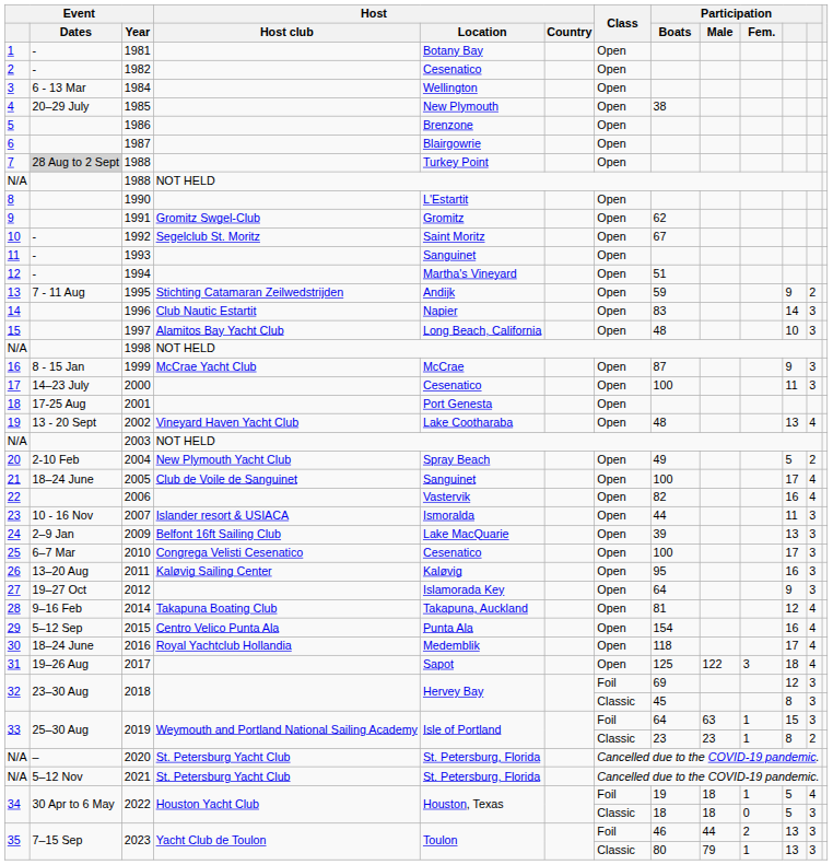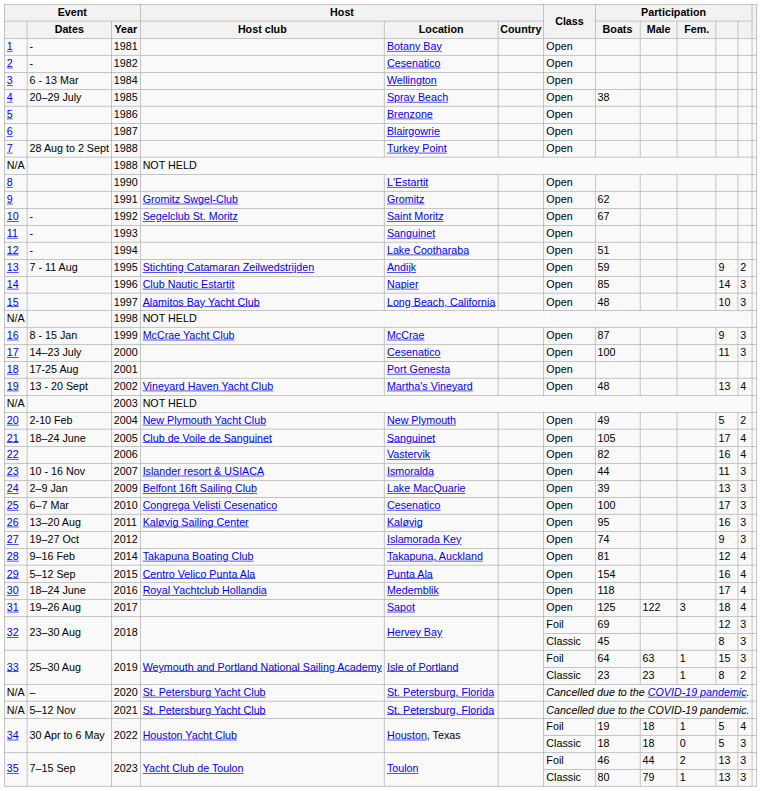 <table class="wikitable sortable">
 <tr>
 <th colspan=3>Event</th>
 <th colspan=3>Host</th>
 <th rowspan=2>Class</th>
 <th colspan=5>Participation</th>
 <th rowspan=2></th>
 </tr>
 <tr>
 <th></th>
 <th>Dates</th>
 <th>Year</th>
 <th>Host club</th>
 <th>Location</th>
 <th>Country</th>
 <th>Boats</th>
 <th>Male</th>
 <th>Fem.</th>
 <th></th>
 <th></th>
 </tr>
 <tr>
 <td><a href='#'>1</a></td>
 <td>-</td>
 <td>1981</td>
 <td></td>
 <td><a href='#'>Botany Bay</a></td>
 <td></td>
 <td>Open</td>
 <td></td>
 <td></td>
 <td></td>
 <td></td>
 <td></td>
 <td></td>
 </tr>
 <tr>
 <td><a href='#'>2</a></td>
 <td>-</td>
 <td>1982</td>
 <td></td>
 <td><a href='#'>Cesenatico</a></td>
 <td></td>
 <td>Open</td>
 <td></td>
 <td></td>
 <td></td>
 <td></td>
 <td></td>
 <td></td>
 </tr>
 <tr>
 <td><a href='#'>3</a></td>
 <td>6 - 13 Mar</td>
 <td>1984</td>
 <td></td>
 <td><a href='#'>Wellington</a></td>
 <td></td>
 <td>Open</td>
 <td></td>
 <td></td>
 <td></td>
 <td></td>
 <td></td>
 <td></td>
 </tr>
 <tr>
 <td><a href='#'>4</a></td>
 <td>20–29 July</td>
 <td>1985</td>
 <td></td>
-<td><a href='#'>New Plymouth</a></td>
+<td><a href='#'>Spray Beach</a></td>
 <td></td>
 <td>Open</td>
 <td>38</td>
 <td></td>
 <td></td>
 <td></td>
 <td></td>
 <td></td>
 </tr>
 <tr>
 <td><a href='#'>5</a></td>
 <td></td>
 <td>1986</td>
 <td></td>
 <td><a href='#'>Brenzone</a></td>
 <td></td>
 <td>Open</td>
 <td></td>
 <td></td>
 <td></td>
 <td></td>
 <td></td>
 <td></td>
 </tr>
 <tr>
 <td><a href='#'>6</a></td>
 <td></td>
 <td>1987</td>
 <td></td>
 <td><a href='#'>Blairgowrie</a></td>
 <td></td>
 <td>Open</td>
 <td></td>
 <td></td>
 <td></td>
 <td></td>
 <td></td>
 <td></td>
 </tr>
 <tr>
 <td><a href='#'>7</a></td>
-<td style="background: lightgrey;">28 Aug to 2 Sept</td>
+<td>28 Aug to 2 Sept</td>
 <td>1988</td>
 <td></td>
 <td><a href='#'>Turkey Point</a></td>
 <td></td>
 <td>Open</td>
 <td></td>
 <td></td>
 <td></td>
 <td></td>
 <td></td>
 <td></td>
 </tr>
 <tr>
 <td>N/A</td>
 <td></td>
 <td>1988</td>
 <td Colspan=9>NOT HELD</td>
 </tr>
 <tr>
 <td><a href='#'>8</a></td>
 <td></td>
 <td>1990</td>
 <td></td>
 <td><a href='#'>L'Estartit</a></td>
 <td></td>
 <td>Open</td>
 <td></td>
 <td></td>
 <td></td>
 <td></td>
 <td></td>
 <td></td>
 </tr>
 <tr>
 <td><a href='#'>9</a></td>
 <td></td>
 <td>1991</td>
 <td><a href='#'>Gromitz Swgel-Club</a></td>
 <td><a href='#'>Gromitz</a></td>
 <td></td>
 <td>Open</td>
 <td>62</td>
 <td></td>
 <td></td>
 <td></td>
 <td></td>
 <td></td>
 </tr>
 <tr>
 <td><a href='#'>10</a></td>
 <td>-</td>
 <td>1992</td>
 <td><a href='#'>Segelclub St. Moritz</a></td>
 <td><a href='#'>Saint Moritz</a></td>
 <td></td>
 <td>Open</td>
 <td>67</td>
 <td></td>
 <td></td>
 <td></td>
 <td></td>
 <td></td>
 </tr>
 <tr>
 <td><a href='#'>11</a></td>
 <td>-</td>
 <td>1993</td>
 <td></td>
 <td><a href='#'>Sanguinet</a></td>
 <td></td>
 <td>Open</td>
 <td></td>
 <td></td>
 <td></td>
 <td></td>
 <td></td>
 <td></td>
 </tr>
 <tr>
 <td><a href='#'>12</a></td>
 <td>-</td>
 <td>1994</td>
 <td></td>
-<td><a href='#'>Martha's Vineyard</a></td>
+<td><a href='#'>Lake Cootharaba</a></td>
 <td></td>
 <td>Open</td>
 <td>51</td>
 <td></td>
 <td></td>
 <td></td>
 <td></td>
 <td></td>
 </tr>
 <tr>
 <td><a href='#'>13</a></td>
 <td>7 - 11 Aug</td>
 <td>1995</td>
 <td><a href='#'>Stichting Catamaran Zeilwedstrijden</a></td>
 <td><a href='#'>Andijk</a></td>
 <td></td>
 <td>Open</td>
 <td>59</td>
 <td></td>
 <td></td>
 <td>9</td>
 <td>2</td>
 <td></td>
 </tr>
 <tr>
 <td><a href='#'>14</a></td>
 <td></td>
 <td>1996</td>
 <td><a href='#'>Club Nautic Estartit</a></td>
 <td><a href='#'>Napier</a></td>
 <td></td>
 <td>Open</td>
-<td>83</td>
+<td>85</td>
 <td></td>
 <td></td>
 <td>14</td>
 <td>3</td>
 <td></td>
 </tr>
 <tr>
 <td><a href='#'>15</a></td>
 <td></td>
 <td>1997</td>
 <td><a href='#'>Alamitos Bay Yacht Club</a></td>
 <td><a href='#'>Long Beach, California</a></td>
 <td></td>
 <td>Open</td>
 <td>48</td>
 <td></td>
 <td></td>
 <td>10</td>
 <td>3</td>
 <td></td>
 </tr>
 <tr>
 <td>N/A</td>
 <td></td>
 <td>1998</td>
 <td Colspan=9>NOT HELD</td>
 </tr>
 <tr>
 <td><a href='#'>16</a></td>
 <td>8 - 15 Jan</td>
 <td>1999</td>
 <td><a href='#'>McCrae Yacht Club</a></td>
 <td><a href='#'>McCrae</a></td>
 <td></td>
 <td>Open</td>
 <td>87</td>
 <td></td>
 <td></td>
 <td>9</td>
 <td>3</td>
 <td></td>
 </tr>
 <tr>
 <td><a href='#'>17</a></td>
 <td>14–23 July</td>
 <td>2000</td>
 <td></td>
 <td><a href='#'>Cesenatico</a></td>
 <td></td>
 <td>Open</td>
 <td>100</td>
 <td></td>
 <td></td>
 <td>11</td>
 <td>3</td>
 <td></td>
 </tr>
 <tr>
 <td><a href='#'>18</a></td>
 <td>17-25 Aug</td>
 <td>2001</td>
 <td></td>
 <td><a href='#'>Port Genesta</a></td>
 <td></td>
 <td>Open</td>
 <td></td>
 <td></td>
 <td></td>
 <td></td>
 <td></td>
 <td></td>
 </tr>
 <tr>
 <td><a href='#'>19</a></td>
 <td>13 - 20 Sept</td>
 <td>2002</td>
 <td><a href='#'>Vineyard Haven Yacht Club</a></td>
-<td><a href='#'>Lake Cootharaba</a></td>
+<td><a href='#'>Martha's Vineyard</a></td>
 <td></td>
 <td>Open</td>
 <td>48</td>
 <td></td>
 <td></td>
 <td>13</td>
 <td>4</td>
 <td></td>
 </tr>
 <tr>
 <td>N/A</td>
 <td></td>
 <td>2003</td>
 <td Colspan=9>NOT HELD</td>
 </tr>
 <tr>
 <td><a href='#'>20</a></td>
 <td>2-10 Feb</td>
 <td>2004</td>
 <td><a href='#'>New Plymouth Yacht Club</a></td>
-<td><a href='#'>Spray Beach</a></td>
+<td><a href='#'>New Plymouth</a></td>
 <td></td>
 <td>Open</td>
 <td>49</td>
 <td></td>
 <td></td>
 <td>5</td>
 <td>2</td>
 <td></td>
 </tr>
 <tr>
 <td><a href='#'>21</a></td>
 <td>18–24 June</td>
 <td>2005</td>
 <td><a href='#'>Club de Voile de Sanguinet</a></td>
 <td><a href='#'>Sanguinet</a></td>
 <td></td>
 <td>Open</td>
-<td>100</td>
+<td>105</td>
 <td></td>
 <td></td>
 <td>17</td>
 <td>4</td>
 <td></td>
 </tr>
 <tr>
 <td><a href='#'>22</a></td>
 <td></td>
 <td>2006</td>
 <td></td>
 <td><a href='#'>Vastervik</a></td>
 <td></td>
 <td>Open</td>
 <td>82</td>
 <td></td>
 <td></td>
 <td>16</td>
 <td>4</td>
 <td></td>
 </tr>
 <tr>
 <td><a href='#'>23</a></td>
 <td>10 - 16 Nov</td>
 <td>2007</td>
 <td><a href='#'>Islander resort & USIACA</a></td>
 <td><a href='#'>Ismoralda</a></td>
 <td></td>
 <td>Open</td>
 <td>44</td>
 <td></td>
 <td></td>
 <td>11</td>
 <td>3</td>
 <td></td>
 </tr>
 <tr>
 <td><a href='#'>24</a></td>
 <td>2–9 Jan</td>
 <td>2009</td>
 <td><a href='#'>Belfont 16ft Sailing Club</a></td>
 <td><a href='#'>Lake MacQuarie</a></td>
 <td></td>
 <td>Open</td>
 <td>39</td>
 <td></td>
 <td></td>
 <td>13</td>
 <td>3</td>
 <td></td>
 </tr>
 <tr>
 <td><a href='#'>25</a></td>
 <td>6–7 Mar</td>
 <td>2010</td>
 <td><a href='#'>Congrega Velisti Cesenatico</a></td>
 <td><a href='#'>Cesenatico</a></td>
 <td></td>
 <td>Open</td>
 <td>100</td>
 <td></td>
 <td></td>
 <td>17</td>
 <td>3</td>
 <td></td>
 </tr>
 <tr>
 <td><a href='#'>26</a></td>
 <td>13–20 Aug</td>
 <td>2011</td>
 <td><a href='#'>Kaløvig Sailing Center</a></td>
 <td><a href='#'>Kaløvig</a></td>
 <td></td>
 <td>Open</td>
 <td>95</td>
 <td></td>
 <td></td>
 <td>16</td>
 <td>3</td>
 <td></td>
 </tr>
 <tr>
 <td><a href='#'>27</a></td>
 <td>19–27 Oct</td>
 <td>2012</td>
 <td></td>
 <td><a href='#'>Islamorada Key</a></td>
 <td></td>
 <td>Open</td>
-<td>64</td>
+<td>74</td>
 <td></td>
 <td></td>
 <td>9</td>
 <td>3</td>
 <td></td>
 </tr>
 <tr>
 <td><a href='#'>28</a></td>
 <td>9–16 Feb</td>
 <td>2014</td>
 <td><a href='#'>Takapuna Boating Club</a></td>
 <td><a href='#'>Takapuna, Auckland</a></td>
 <td></td>
 <td>Open</td>
 <td>81</td>
 <td></td>
 <td></td>
 <td>12</td>
 <td>4</td>
 <td></td>
 </tr>
 <tr>
 <td><a href='#'>29</a></td>
 <td>5–12 Sep</td>
 <td>2015</td>
 <td><a href='#'>Centro Velico Punta Ala</a></td>
 <td><a href='#'>Punta Ala</a></td>
 <td></td>
 <td>Open</td>
 <td>154</td>
 <td></td>
 <td></td>
 <td>16</td>
 <td>4</td>
 <td></td>
 </tr>
 <tr>
 <td><a href='#'>30</a></td>
 <td>18–24 June</td>
 <td>2016</td>
 <td><a href='#'>Royal Yachtclub Hollandia</a></td>
 <td><a href='#'>Medemblik</a></td>
 <td></td>
 <td>Open</td>
 <td>118</td>
 <td></td>
 <td></td>
 <td>17</td>
 <td>4</td>
 <td></td>
 </tr>
 <tr>
 <td><a href='#'>31</a></td>
 <td>19–26 Aug</td>
 <td>2017</td>
 <td></td>
 <td><a href='#'>Sapot</a></td>
 <td></td>
 <td>Open</td>
 <td>125</td>
 <td>122</td>
 <td>3</td>
 <td>18</td>
 <td>4</td>
 <td></td>
 </tr>
 <tr>
 <td rowspan=2><a href='#'>32</a></td>
 <td rowspan=2>23–30 Aug</td>
 <td rowspan=2>2018</td>
 <td rowspan=2></td>
 <td rowspan=2><a href='#'>Hervey Bay</a></td>
 <td rowspan=2></td>
 <td>Foil</td>
 <td>69</td>
 <td></td>
 <td></td>
 <td>12</td>
 <td>3</td>
 <td></td>
 </tr>
 <tr>
 <td>Classic</td>
 <td>45</td>
 <td></td>
 <td></td>
 <td>8</td>
 <td>3</td>
 <td></td>
 </tr>
 <tr>
 <td rowspan=2><a href='#'>33</a></td>
 <td rowspan=2>25–30 Aug</td>
 <td rowspan=2>2019</td>
 <td rowspan=2><a href='#'>Weymouth and Portland National Sailing Academy</a></td>
 <td rowspan=2><a href='#'>Isle of Portland</a></td>
 <td rowspan=2></td>
 <td>Foil</td>
 <td>64</td>
 <td>63</td>
 <td>1</td>
 <td>15</td>
 <td>3</td>
 <td></td>
 </tr>
 <tr>
 <td>Classic</td>
 <td>23</td>
 <td>23</td>
 <td>1</td>
 <td>8</td>
 <td>2</td>
 <td></td>
 </tr>
 <tr>
 <td>N/A</td>
 <td>–</td>
 <td>2020</td>
 <td><a href='#'>St. Petersburg Yacht Club</a></td>
 <td><a href='#'>St. Petersburg, Florida</a></td>
 <td></td>
 <td colspan = 6><em>Cancelled due to the <a href='#'>COVID-19 pandemic</a>.</em></td>
 <td></td>
 </tr>
 <tr>
 <td>N/A</td>
 <td>5–12 Nov</td>
 <td>2021</td>
 <td><a href='#'>St. Petersburg Yacht Club</a></td>
 <td><a href='#'>St. Petersburg, Florida</a></td>
 <td></td>
 <td colspan = 6><em>Cancelled due to the COVID-19 pandemic.</em></td>
 <td></td>
 </tr>
 <tr>
 <td rowspan=2><a href='#'>34</a></td>
 <td rowspan=2>30 Apr to 6 May</td>
 <td rowspan=2>2022</td>
 <td rowspan=2><a href='#'>Houston Yacht Club</a></td>
 <td rowspan=2><a href='#'>Houston</a>, Texas</td>
 <td rowspan=2></td>
 <td>Foil</td>
 <td>19</td>
 <td>18</td>
 <td>1</td>
 <td>5</td>
 <td>4</td>
 <td></td>
 </tr>
 <tr>
 <td>Classic</td>
 <td>18</td>
 <td>18</td>
 <td>0</td>
 <td>5</td>
 <td>3</td>
 <td></td>
 </tr>
 <tr>
 <td rowspan=2><a href='#'>35</a></td>
 <td rowspan=2>7–15 Sep</td>
 <td rowspan=2>2023</td>
 <td rowspan=2><a href='#'>Yacht Club de Toulon</a></td>
 <td rowspan=2><a href='#'>Toulon</a></td>
 <td rowspan=2></td>
 <td>Foil</td>
 <td>46</td>
 <td>44</td>
 <td>2</td>
 <td>13</td>
 <td>3</td>
 <td></td>
 </tr>
 <tr>
 <td>Classic</td>
 <td>80</td>
 <td>79</td>
 <td>1</td>
 <td>13</td>
 <td>3</td>
 <td></td>
 </tr>
 </table>
